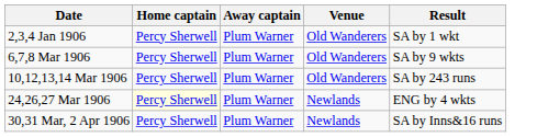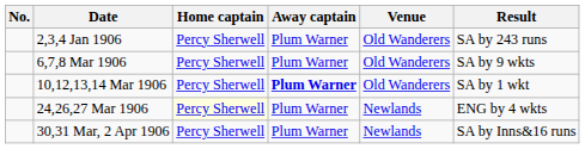 <table class="wikitable">
 <tr>
+<th>No.</th>
 <th>Date</th>
 <th>Home captain</th>
 <th>Away captain</th>
 <th>Venue</th>
 <th>Result</th>
 </tr>
 <tr>
+<td></td>
 <td>2,3,4 Jan 1906</td>
 <td><a href='#'>Percy Sherwell</a></td>
 <td><a href='#'>Plum Warner</a></td>
 <td><a href='#'>Old Wanderers</a></td>
-<td>SA by 1 wkt</td>
+<td>SA by 243 runs</td>
 </tr>
 <tr>
+<td></td>
 <td>6,7,8 Mar 1906</td>
 <td><a href='#'>Percy Sherwell</a></td>
 <td><a href='#'>Plum Warner</a></td>
 <td><a href='#'>Old Wanderers</a></td>
 <td>SA by 9 wkts</td>
 </tr>
 <tr>
+<td></td>
 <td>10,12,13,14 Mar 1906</td>
 <td><a href='#'>Percy Sherwell</a></td>
-<td><a href='#'>Plum Warner</a></td>
+<td><strong><a href='#'>Plum Warner</a></strong></td>
 <td><a href='#'>Old Wanderers</a></td>
-<td>SA by 243 runs</td>
+<td>SA by 1 wkt</td>
 </tr>
 <tr>
+<td></td>
 <td>24,26,27 Mar 1906</td>
 <td style="background: lightyellow;"><a href='#'>Percy Sherwell</a></td>
 <td><a href='#'>Plum Warner</a></td>
 <td><a href='#'>Newlands</a></td>
 <td>ENG by 4 wkts</td>
 </tr>
 <tr>
+<td></td>
 <td>30,31 Mar, 2 Apr 1906</td>
 <td><a href='#'>Percy Sherwell</a></td>
 <td><a href='#'>Plum Warner</a></td>
 <td><a href='#'>Newlands</a></td>
 <td>SA by Inns&16 runs</td>
 </tr>
 </table>
